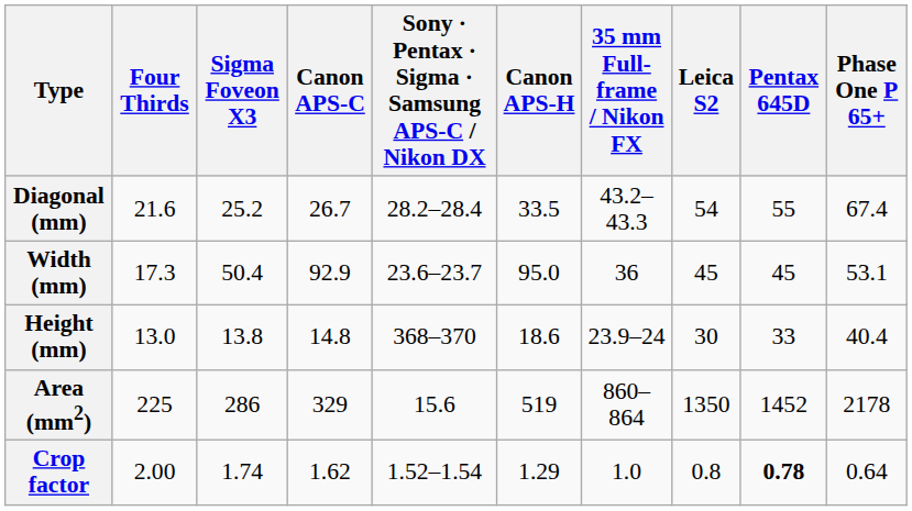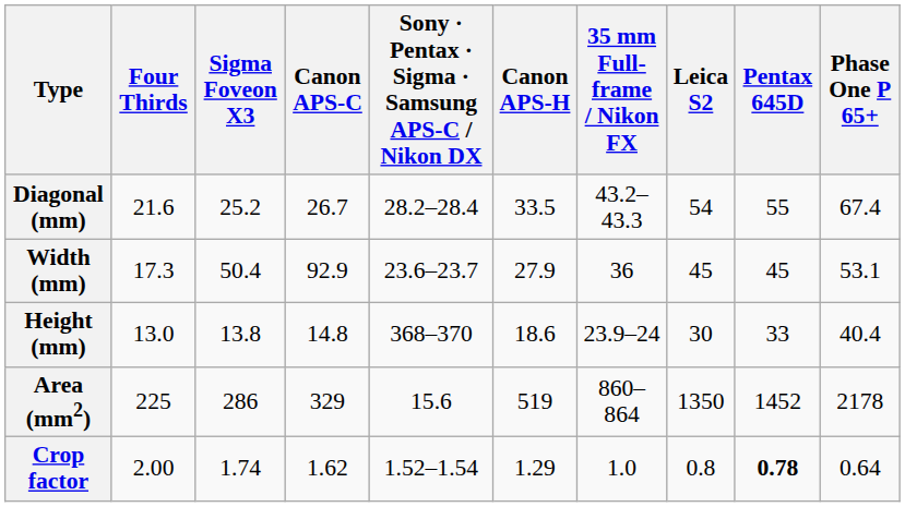 <table style=text-align:center;" class="wikitable">
 <tr>
 <th>Type</th>
 <th><a href='#'>Four Thirds</a></th>
 <th><a href='#'>Sigma Foveon<br>X3</a></th>
 <th>Canon <a href='#'>APS-C</a></th>
 <th>Sony · Pentax · Sigma · Samsung<br> <a href='#'>APS-C</a> / <a href='#'>Nikon DX</a></th>
 <th>Canon <a href='#'>APS-H</a></th>
 <th><a href='#'>35 mm Full-frame<br>/ Nikon FX</a></th>
 <th>Leica <a href='#'>S2</a></th>
 <th><a href='#'>Pentax 645D</a></th>
 <th>Phase One <a href='#'>P 65+</a></th>
 </tr>
 <tr>
 <th>Diagonal (mm)</th>
 <td>21.6</td>
 <td>25.2</td>
 <td>26.7</td>
 <td>28.2–28.4</td>
 <td>33.5</td>
 <td>43.2–43.3</td>
 <td>54</td>
 <td>55</td>
 <td>67.4</td>
 </tr>
 <tr>
 <th>Width (mm)</th>
 <td>17.3</td>
 <td>50.4</td>
 <td>92.9</td>
 <td>23.6–23.7</td>
-<td>95.0</td>
+<td>27.9</td>
 <td>36</td>
 <td>45</td>
 <td>45</td>
 <td>53.1</td>
 </tr>
 <tr>
 <th>Height (mm)</th>
 <td>13.0</td>
 <td>13.8</td>
 <td>14.8</td>
 <td>368–370</td>
 <td>18.6</td>
 <td>23.9–24</td>
 <td>30</td>
 <td>33</td>
 <td>40.4</td>
 </tr>
 <tr>
 <th>Area (mm<sup>2</sup>)</th>
 <td>225</td>
 <td>286</td>
 <td>329</td>
 <td>15.6</td>
 <td>519</td>
 <td>860–864</td>
 <td>1350</td>
 <td>1452</td>
 <td>2178</td>
 </tr>
 <tr>
 <th><a href='#'>Crop factor</a></th>
 <td>2.00</td>
 <td>1.74</td>
 <td>1.62</td>
 <td>1.52–1.54</td>
 <td>1.29</td>
 <td>1.0</td>
 <td>0.8</td>
 <td><strong>0.78</strong></td>
 <td>0.64</td>
 </tr>
 </table>
